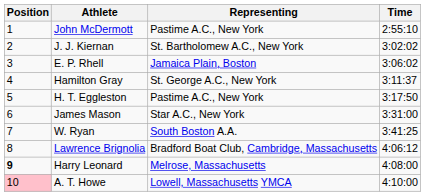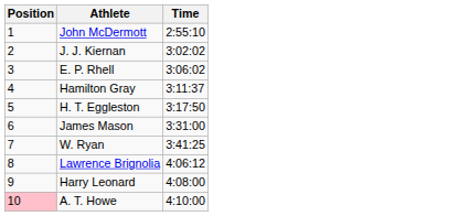 <table class="wikitable">
 <tr>
 <th>Position</th>
 <th>Athlete</th>
-<th>Representing</th>
 <th>Time</th>
 </tr>
 <tr>
 <td>1</td>
 <td><a href='#'>John McDermott</a></td>
-<td>Pastime A.C., New York</td>
 <td>2:55:10</td>
 </tr>
 <tr>
 <td>2</td>
 <td>J. J. Kiernan</td>
-<td>St. Bartholomew A.C., New York</td>
 <td>3:02:02</td>
 </tr>
 <tr>
 <td>3</td>
 <td>E. P. Rhell</td>
-<td><a href='#'>Jamaica Plain, Boston</a></td>
 <td>3:06:02</td>
 </tr>
 <tr>
 <td>4</td>
 <td>Hamilton Gray</td>
-<td>St. George A.C., New York</td>
 <td>3:11:37</td>
 </tr>
 <tr>
 <td>5</td>
 <td>H. T. Eggleston</td>
-<td>Pastime A.C., New York</td>
 <td>3:17:50</td>
 </tr>
 <tr>
 <td>6</td>
 <td>James Mason</td>
-<td>Star A.C., New York</td>
 <td>3:31:00</td>
 </tr>
 <tr>
 <td>7</td>
 <td>W. Ryan</td>
-<td><a href='#'>South Boston</a> A.A.</td>
 <td>3:41:25</td>
 </tr>
 <tr>
 <td>8</td>
 <td><a href='#'>Lawrence Brignolia</a></td>
-<td>Bradford Boat Club, <a href='#'>Cambridge, Massachusetts</a></td>
 <td>4:06:12</td>
 </tr>
 <tr>
-<td><strong>9</strong></td>
+<td>9</td>
 <td>Harry Leonard</td>
-<td><a href='#'>Melrose, Massachusetts</a></td>
 <td>4:08:00</td>
 </tr>
 <tr>
 <td style="background: pink;">10</td>
 <td>A. T. Howe</td>
-<td><a href='#'>Lowell, Massachusetts</a> <a href='#'>YMCA</a></td>
 <td>4:10:00</td>
 </tr>
 </table>
